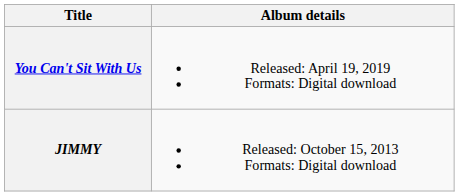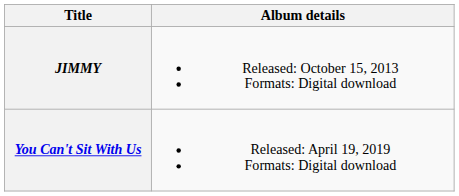 <table class="wikitable plainrowheaders" style="text-align:center;">
 <tr>
 <th scope="col" style="width:10em;">Title</th>
 <th scope="col" style="width:21em;">Album details</th>
 </tr>
 <tr>
+<th scope="row"><em>JIMMY</em></th>
+<td><br><ul><li>Released: October 15, 2013</li><li>Formats: Digital download</li></ul></td>
+</tr>
+<tr>
 <th scope="row"><em><a href='#'>You Can't Sit With Us</a></em></th>
 <td><br><ul><li>Released: April 19, 2019</li><li>Formats: Digital download</li></ul></td>
 </tr>
-<tr>
-<th scope="row"><em>JIMMY</em></th>
-<td><br><ul><li>Released: October 15, 2013</li><li>Formats: Digital download</li></ul></td>
-</tr>
 </table>
